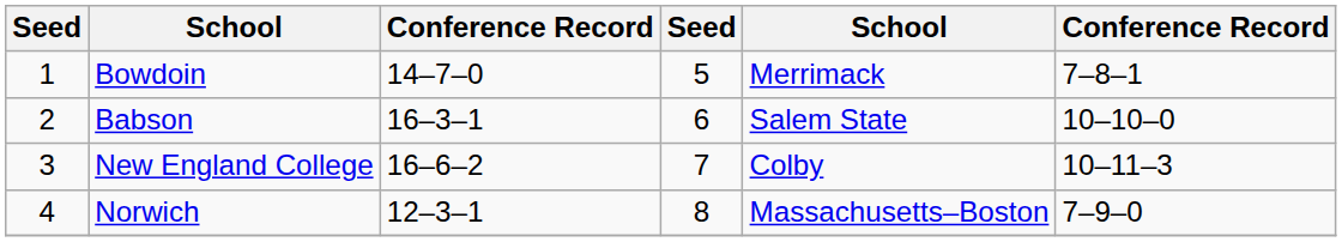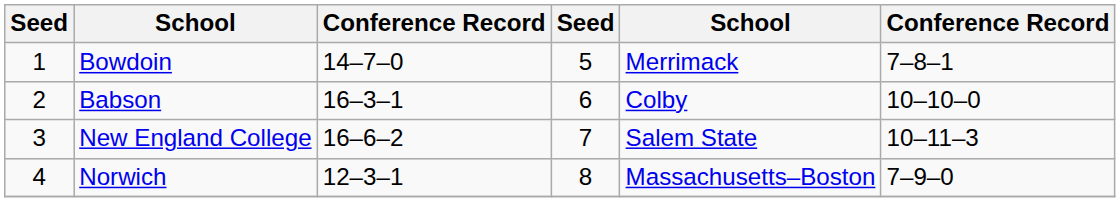 <table class="wikitable">
 <tr>
 <th>Seed</th>
 <th>School</th>
 <th>Conference Record</th>
 <th>Seed</th>
 <th>School</th>
 <th>Conference Record</th>
 </tr>
 <tr>
 <td align=center>1</td>
 <td><a href='#'>Bowdoin</a></td>
 <td>14–7–0</td>
 <td align=center>5</td>
 <td><a href='#'>Merrimack</a></td>
 <td>7–8–1</td>
 </tr>
 <tr>
 <td align=center>2</td>
 <td><a href='#'>Babson</a></td>
 <td>16–3–1</td>
 <td align=center>6</td>
-<td><a href='#'>Salem State</a></td>
+<td><a href='#'>Colby</a></td>
 <td>10–10–0</td>
 </tr>
 <tr>
 <td align=center>3</td>
 <td><a href='#'>New England College</a></td>
 <td>16–6–2</td>
 <td align=center>7</td>
-<td><a href='#'>Colby</a></td>
+<td><a href='#'>Salem State</a></td>
 <td>10–11–3</td>
 </tr>
 <tr>
 <td align=center>4</td>
 <td><a href='#'>Norwich</a></td>
 <td>12–3–1</td>
 <td align=center>8</td>
 <td><a href='#'>Massachusetts–Boston</a></td>
 <td>7–9–0</td>
 </tr>
 <tr>
 </tr>
 </table>
